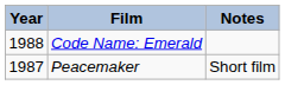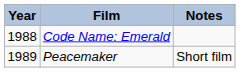 <table class="wikitable" style="font-size:95%;">
 <tr>
 <th style="background:#B0C4DE;">Year</th>
 <th style="background:#B0C4DE;">Film</th>
 <th style="background:#B0C4DE;">Notes</th>
 </tr>
 <tr>
 <td>1988</td>
 <td><em><a href='#'>Code Name: Emerald</a></em></td>
 <td></td>
 </tr>
 <tr>
-<td>1987</td>
+<td>1989</td>
 <td><em>Peacemaker</em></td>
 <td>Short film</td>
 </tr>
 </table>
